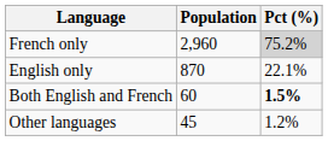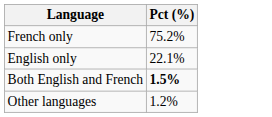 <table class="wikitable">
 <tr>
 <th>Language</th>
-<th>Population</th>
 <th>Pct (%)</th>
 </tr>
 <tr>
 <td>French only</td>
-<td>2,960</td>
-<td style="background: lightgrey;">75.2%</td>
+<td>75.2%</td>
 </tr>
 <tr>
 <td>English only</td>
-<td>870</td>
 <td>22.1%</td>
 </tr>
 <tr>
 <td>Both English and French</td>
-<td>60</td>
 <td><strong>1.5%</strong></td>
 </tr>
 <tr>
 <td>Other languages</td>
-<td>45</td>
 <td>1.2%</td>
 </tr>
 </table>
